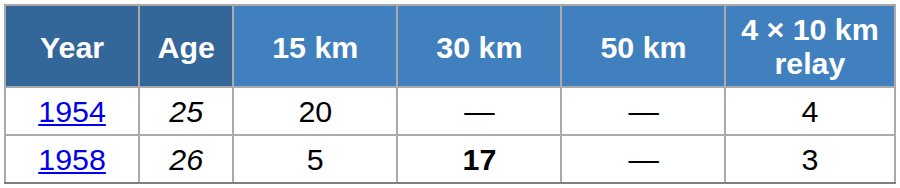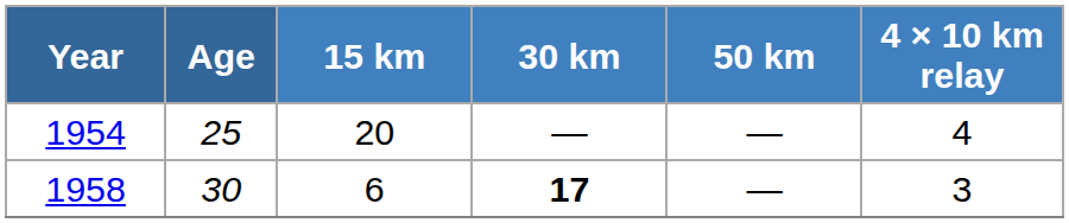 <table class="wikitable" style="font-size:95%; text-align:center; border:grey solid 1px; border-collapse:collapse; background:#ffffff;">
 <tr>
 <th style="background-color:#369; color:white; width:60px;"> Year </th>
 <th style="background-color:#369; color:white; width:40px;"> Age </th>
 <th style="background-color:#4180be; color:white; width:75px;"> 15 km </th>
 <th style="background-color:#4180be; color:white; width:75px;"> 30 km </th>
 <th style="background-color:#4180be; color:white; width:75px;"> 50 km </th>
 <th style="background-color:#4180be; color:white; width:75px;"> 4 × 10 km <br> relay </th>
 </tr>
 <tr>
 <td><a href='#'>1954</a></td>
 <td><em>25</em></td>
 <td>20</td>
 <td>—</td>
 <td>—</td>
 <td>4</td>
 </tr>
 <tr>
 <td><a href='#'>1958</a></td>
-<td><em>26</em></td>
-<td>5</td>
+<td><em>30</em></td>
+<td>6</td>
 <td><strong>17</strong></td>
 <td>—</td>
 <td>3</td>
 </tr>
 <tr>
 </tr>
 </table>
